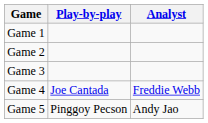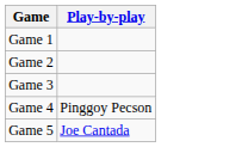 <table class=wikitable>
 <tr>
 <th>Game</th>
 <th><a href='#'>Play-by-play</a></th>
-<th><a href='#'>Analyst</a></th>
 </tr>
 <tr>
 <td>Game 1</td>
-<td></td>
 <td></td>
 </tr>
 <tr>
 <td>Game 2</td>
 <td></td>
-<td></td>
 </tr>
 <tr>
 <td>Game 3</td>
 <td></td>
-<td></td>
 </tr>
 <tr>
 <td>Game 4</td>
-<td><a href='#'>Joe Cantada</a></td>
-<td><a href='#'>Freddie Webb</a></td>
+<td>Pinggoy Pecson</td>
 </tr>
 <tr>
 <td>Game 5</td>
-<td>Pinggoy Pecson</td>
-<td>Andy Jao</td>
+<td><a href='#'>Joe Cantada</a></td>
 </tr>
 </table>
